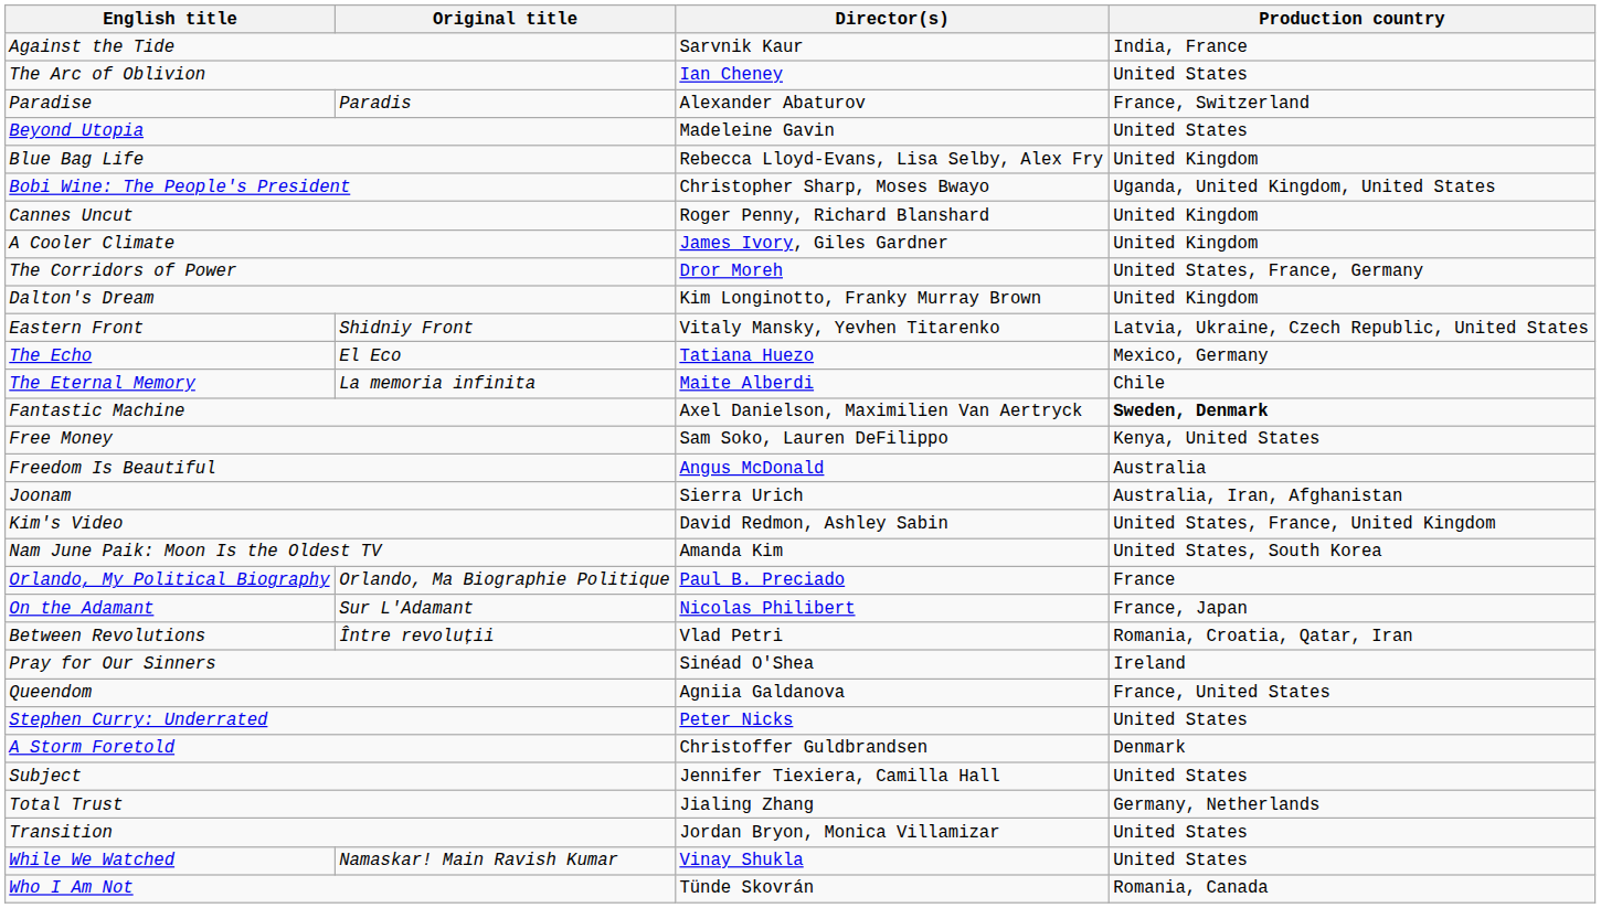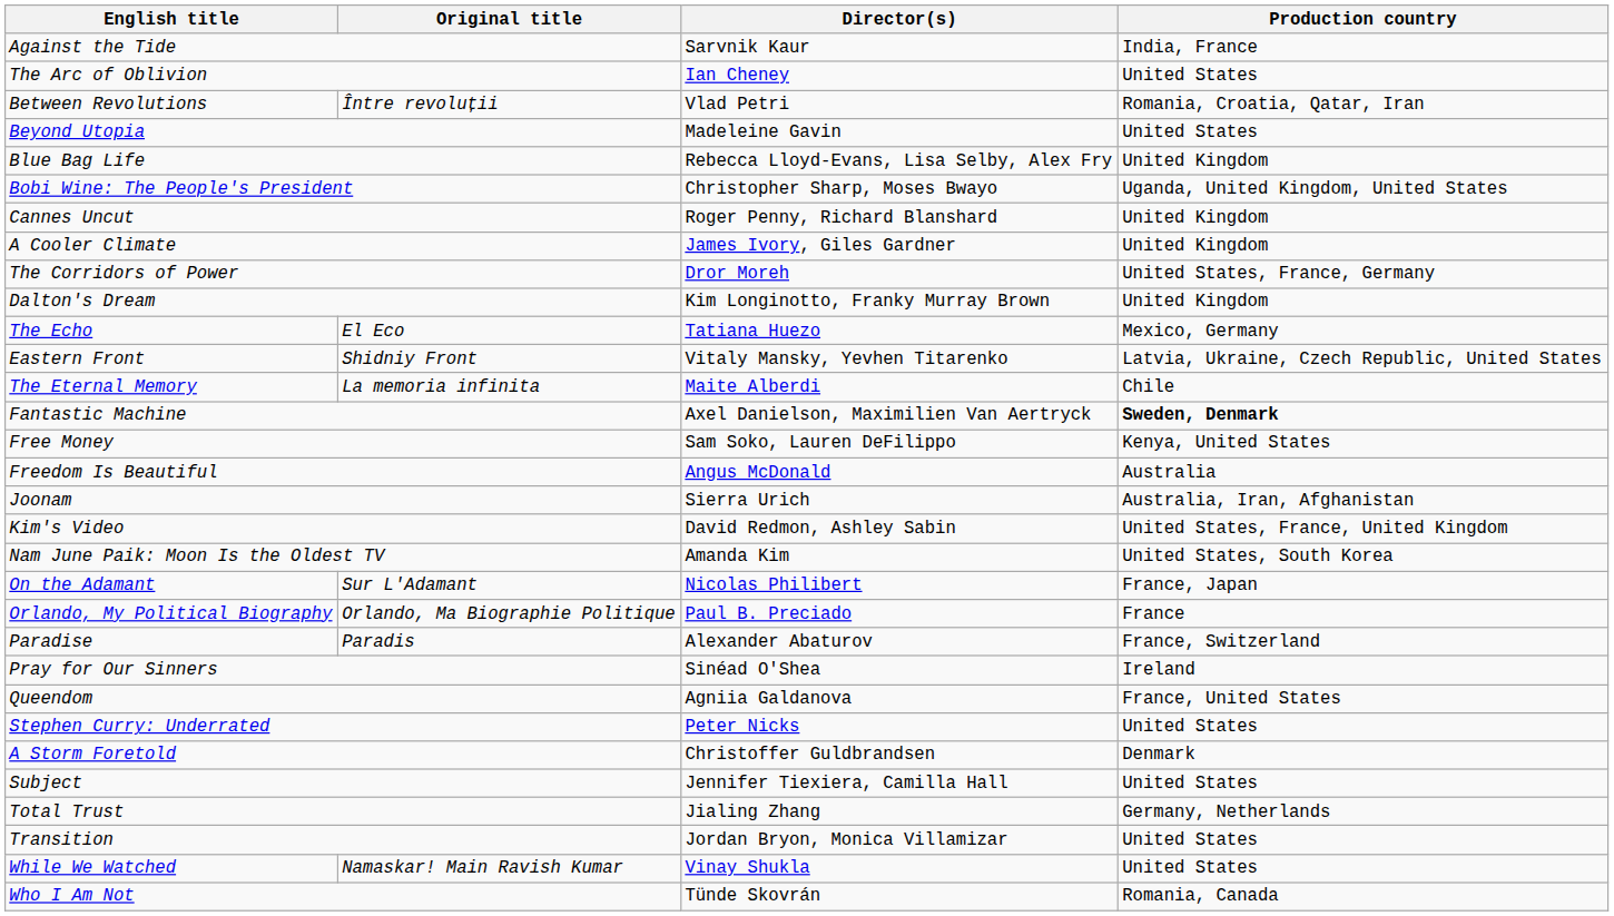 <table class="wikitable" style="width:95%; margin-bottom:2px">
 <tr>
 <th>English title</th>
 <th>Original title</th>
 <th>Director(s)</th>
 <th>Production country</th>
 </tr>
 <tr>
 <td colspan="2"><em>Against the Tide</em></td>
 <td>Sarvnik Kaur</td>
 <td>India, France</td>
 </tr>
 <tr>
 <td colspan="2"><em>The Arc of Oblivion</em></td>
 <td><a href='#'>Ian Cheney</a></td>
 <td>United States</td>
 </tr>
 <tr>
-<td><em>Paradise</em></td>
-<td><em>Paradis</em></td>
-<td>Alexander Abaturov</td>
-<td>France, Switzerland</td>
+<td><em>Between Revolutions</em></td>
+<td><em>Între revoluții</em></td>
+<td>Vlad Petri</td>
+<td>Romania, Croatia, Qatar, Iran</td>
 </tr>
 <tr>
 <td colspan="2"><em><a href='#'>Beyond Utopia</a></em></td>
 <td>Madeleine Gavin</td>
 <td>United States</td>
 </tr>
 <tr>
 <td colspan="2"><em>Blue Bag Life</em></td>
 <td>Rebecca Lloyd-Evans, Lisa Selby, Alex Fry</td>
 <td>United Kingdom</td>
 </tr>
 <tr>
 <td colspan="2"><em><a href='#'>Bobi Wine: The People's President</a></em></td>
 <td>Christopher Sharp, Moses Bwayo</td>
 <td>Uganda, United Kingdom, United States</td>
 </tr>
 <tr>
 <td colspan="2"><em>Cannes Uncut</em></td>
 <td>Roger Penny, Richard Blanshard</td>
 <td>United Kingdom</td>
 </tr>
 <tr>
 <td colspan="2"><em>A Cooler Climate</em></td>
 <td><a href='#'>James Ivory</a>, Giles Gardner</td>
 <td>United Kingdom</td>
 </tr>
 <tr>
 <td colspan="2"><em>The Corridors of Power</em></td>
 <td><a href='#'>Dror Moreh</a></td>
 <td>United States, France, Germany</td>
 </tr>
 <tr>
 <td colspan="2"><em>Dalton's Dream</em></td>
 <td>Kim Longinotto, Franky Murray Brown</td>
 <td>United Kingdom</td>
 </tr>
 <tr>
+<td><em><a href='#'>The Echo</a></em></td>
+<td><em>El Eco</em></td>
+<td><a href='#'>Tatiana Huezo</a></td>
+<td>Mexico, Germany</td>
+</tr>
+<tr>
 <td><em>Eastern Front</em></td>
 <td><em>Shidniy Front</em></td>
 <td>Vitaly Mansky, Yevhen Titarenko</td>
 <td>Latvia, Ukraine, Czech Republic, United States</td>
-</tr>
-<tr>
-<td><em><a href='#'>The Echo</a></em></td>
-<td><em>El Eco</em></td>
-<td><a href='#'>Tatiana Huezo</a></td>
-<td>Mexico, Germany</td>
 </tr>
 <tr>
 <td><em><a href='#'>The Eternal Memory</a></em></td>
 <td><em>La memoria infinita</em></td>
 <td><a href='#'>Maite Alberdi</a></td>
 <td>Chile</td>
 </tr>
 <tr>
 <td colspan="2"><em>Fantastic Machine</em></td>
 <td>Axel Danielson, Maximilien Van Aertryck</td>
 <td><strong>Sweden, Denmark</strong></td>
 </tr>
 <tr>
 <td colspan="2"><em>Free Money</em></td>
 <td>Sam Soko, Lauren DeFilippo</td>
 <td>Kenya, United States</td>
 </tr>
 <tr>
 <td colspan="2"><em>Freedom Is Beautiful</em></td>
 <td><a href='#'>Angus McDonald</a></td>
 <td>Australia</td>
 </tr>
 <tr>
 <td colspan="2"><em>Joonam</em></td>
 <td>Sierra Urich</td>
 <td>Australia, Iran, Afghanistan</td>
 </tr>
 <tr>
 <td colspan="2"><em>Kim's Video</em></td>
 <td>David Redmon, Ashley Sabin</td>
 <td>United States, France, United Kingdom</td>
 </tr>
 <tr>
 <td colspan="2"><em>Nam June Paik: Moon Is the Oldest TV</em></td>
 <td>Amanda Kim</td>
 <td>United States, South Korea</td>
 </tr>
 <tr>
+<td><em><a href='#'>On the Adamant</a></em></td>
+<td><em>Sur L'Adamant</em></td>
+<td><a href='#'>Nicolas Philibert</a></td>
+<td>France, Japan</td>
+</tr>
+<tr>
 <td><em><a href='#'>Orlando, My Political Biography</a></em></td>
 <td><em>Orlando, Ma Biographie Politique</em></td>
 <td><a href='#'>Paul B. Preciado</a></td>
 <td>France</td>
 </tr>
 <tr>
-<td><em><a href='#'>On the Adamant</a></em></td>
-<td><em>Sur L'Adamant</em></td>
-<td><a href='#'>Nicolas Philibert</a></td>
-<td>France, Japan</td>
-</tr>
-<tr>
-<td><em>Between Revolutions</em></td>
-<td><em>Între revoluții</em></td>
-<td>Vlad Petri</td>
-<td>Romania, Croatia, Qatar, Iran</td>
+<td><em>Paradise</em></td>
+<td><em>Paradis</em></td>
+<td>Alexander Abaturov</td>
+<td>France, Switzerland</td>
 </tr>
 <tr>
 <td colspan="2"><em>Pray for Our Sinners</em></td>
 <td>Sinéad O'Shea</td>
 <td>Ireland</td>
 </tr>
 <tr>
 <td colspan="2"><em>Queendom</em></td>
 <td>Agniia Galdanova</td>
 <td>France, United States</td>
 </tr>
 <tr>
 <td colspan="2"><em><a href='#'>Stephen Curry: Underrated</a></em></td>
 <td><a href='#'>Peter Nicks</a></td>
 <td>United States</td>
 </tr>
 <tr>
 <td colspan="2"><em><a href='#'>A Storm Foretold</a></em></td>
 <td>Christoffer Guldbrandsen</td>
 <td>Denmark</td>
 </tr>
 <tr>
 <td colspan="2"><em>Subject</em></td>
 <td>Jennifer Tiexiera, Camilla Hall</td>
 <td>United States</td>
 </tr>
 <tr>
 <td colspan="2"><em>Total Trust</em></td>
 <td>Jialing Zhang</td>
 <td>Germany, Netherlands</td>
 </tr>
 <tr>
 <td colspan="2"><em>Transition</em></td>
 <td>Jordan Bryon, Monica Villamizar</td>
 <td>United States</td>
 </tr>
 <tr>
 <td><em><a href='#'>While We Watched</a></em></td>
 <td><em>Namaskar! Main Ravish Kumar</em></td>
 <td><a href='#'>Vinay Shukla</a></td>
 <td>United States</td>
 </tr>
 <tr>
 <td colspan="2"><em><a href='#'>Who I Am Not</a></em></td>
 <td>Tünde Skovrán</td>
 <td>Romania, Canada</td>
 </tr>
 </table>
